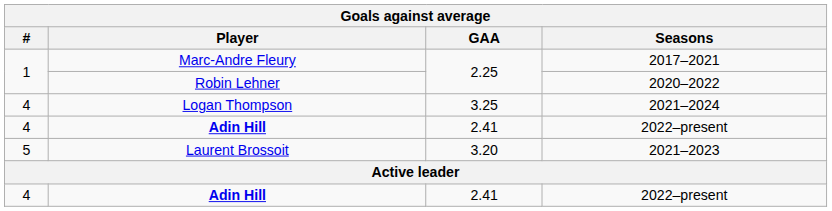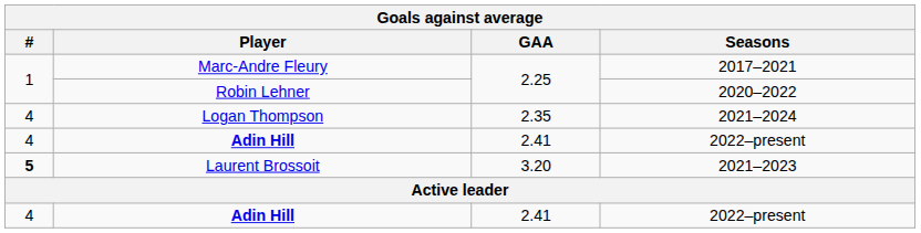 <table class="wikitable" style="text-align: center; font-size: 95%" width="70%">
 <tr>
 <th colspan="4">Goals against average</th>
 </tr>
 <tr>
 <th>#</th>
 <th>Player</th>
 <th>GAA</th>
 <th>Seasons</th>
 </tr>
 <tr>
 <td rowspan="2">1</td>
 <td><a href='#'>Marc-Andre Fleury</a></td>
 <td rowspan="2">2.25</td>
 <td>2017–2021</td>
 </tr>
 <tr>
 <td><a href='#'>Robin Lehner</a></td>
 <td>2020–2022</td>
 </tr>
 <tr>
 <td>4</td>
 <td><a href='#'>Logan Thompson</a></td>
-<td>3.25</td>
+<td>2.35</td>
 <td>2021–2024</td>
 </tr>
 <tr>
 <td>4</td>
 <td><strong><a href='#'>Adin Hill</a></strong></td>
 <td>2.41</td>
 <td>2022–present</td>
 </tr>
 <tr>
-<td>5</td>
+<td><strong>5</strong></td>
 <td><a href='#'>Laurent Brossoit</a></td>
 <td>3.20</td>
 <td>2021–2023</td>
 </tr>
 <tr>
 <th colspan="4">Active leader</th>
 </tr>
 <tr>
 <td>4</td>
 <td><strong><a href='#'>Adin Hill</a></strong></td>
 <td>2.41</td>
 <td>2022–present</td>
 </tr>
 </table>
